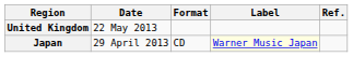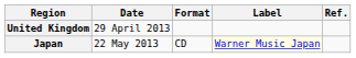 <table class="wikitable plainrowheaders">
 <tr>
 <th scope="col">Region</th>
 <th scope="col">Date</th>
 <th scope="col">Format</th>
 <th scope="col">Label</th>
 <th scope="col">Ref.</th>
 </tr>
 <tr>
 <th scope="row">United Kingdom</th>
-<td>22 May 2013</td>
+<td>29 April 2013</td>
 <td></td>
 <td></td>
 <td align="center"></td>
 </tr>
 <tr>
 <th scope="row">Japan</th>
-<td>29 April 2013</td>
+<td>22 May 2013</td>
 <td>CD</td>
 <td style="background: lightyellow;"><a href='#'>Warner Music Japan</a></td>
 <td align="center"></td>
 </tr>
 </table>
